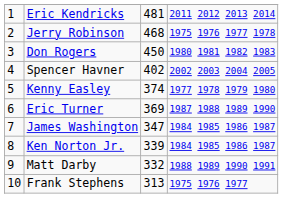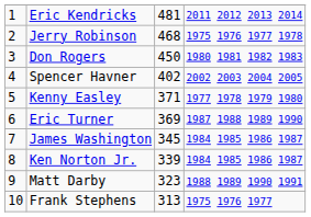 <table class="wikitable">
 <tr>
 </tr>
 <tr>
 <td>1</td>
 <td><a href='#'>Eric Kendricks</a></td>
 <td>481</td>
 <td style="font-size:80%;"><a href='#'>2011</a> <a href='#'>2012</a> <a href='#'>2013</a> <a href='#'>2014</a></td>
 </tr>
 <tr>
 <td>2</td>
 <td><a href='#'>Jerry Robinson</a></td>
 <td>468</td>
 <td style="font-size:80%;"><a href='#'>1975</a> <a href='#'>1976</a> <a href='#'>1977</a> <a href='#'>1978</a></td>
 </tr>
 <tr>
 <td>3</td>
 <td><a href='#'>Don Rogers</a></td>
 <td>450</td>
 <td style="font-size:80%;"><a href='#'>1980</a> <a href='#'>1981</a> <a href='#'>1982</a> <a href='#'>1983</a></td>
 </tr>
 <tr>
 <td>4</td>
 <td>Spencer Havner</td>
 <td>402</td>
 <td style="font-size:80%;"><a href='#'>2002</a> <a href='#'>2003</a> <a href='#'>2004</a> <a href='#'>2005</a></td>
 </tr>
 <tr>
 <td>5</td>
 <td><a href='#'>Kenny Easley</a></td>
-<td>374</td>
+<td>371</td>
 <td style="font-size:80%;"><a href='#'>1977</a> <a href='#'>1978</a> <a href='#'>1979</a> <a href='#'>1980</a></td>
 </tr>
 <tr>
 <td>6</td>
 <td><a href='#'>Eric Turner</a></td>
 <td>369</td>
 <td style="font-size:80%;"><a href='#'>1987</a> <a href='#'>1988</a> <a href='#'>1989</a> <a href='#'>1990</a></td>
 </tr>
 <tr>
 <td>7</td>
 <td><a href='#'>James Washington</a></td>
-<td>347</td>
+<td>345</td>
 <td style="font-size:80%;"><a href='#'>1984</a> <a href='#'>1985</a> <a href='#'>1986</a> <a href='#'>1987</a></td>
 </tr>
 <tr>
 <td>8</td>
 <td><a href='#'>Ken Norton Jr.</a></td>
 <td>339</td>
 <td style="font-size:80%;"><a href='#'>1984</a> <a href='#'>1985</a> <a href='#'>1986</a> <a href='#'>1987</a></td>
 </tr>
 <tr>
 <td>9</td>
 <td>Matt Darby</td>
-<td>332</td>
+<td>323</td>
 <td style="font-size:80%;"><a href='#'>1988</a> <a href='#'>1989</a> <a href='#'>1990</a> <a href='#'>1991</a></td>
 </tr>
 <tr>
 <td>10</td>
 <td>Frank Stephens</td>
 <td>313</td>
 <td style="font-size:80%;"><a href='#'>1975</a> <a href='#'>1976</a> <a href='#'>1977</a></td>
 </tr>
 </table>
